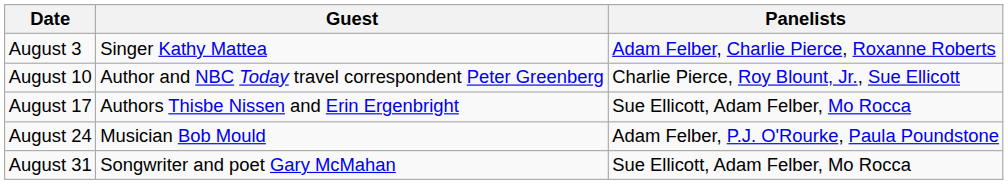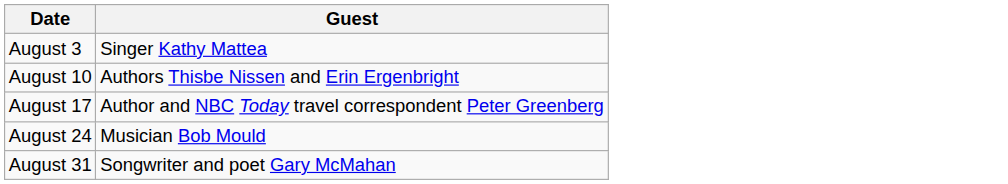 <table class="wikitable">
 <tr>
 <th>Date</th>
 <th>Guest</th>
-<th>Panelists</th>
 </tr>
 <tr>
 <td>August 3</td>
 <td>Singer <a href='#'>Kathy Mattea</a></td>
-<td><a href='#'>Adam Felber</a>, <a href='#'>Charlie Pierce</a>, <a href='#'>Roxanne Roberts</a></td>
 </tr>
 <tr>
 <td>August 10</td>
-<td>Author and <a href='#'>NBC</a> <em><a href='#'>Today</a></em> travel correspondent <a href='#'>Peter Greenberg</a></td>
-<td>Charlie Pierce, <a href='#'>Roy Blount, Jr.</a>, <a href='#'>Sue Ellicott</a></td>
+<td>Authors <a href='#'>Thisbe Nissen</a> and <a href='#'>Erin Ergenbright</a></td>
 </tr>
 <tr>
 <td>August 17</td>
-<td>Authors <a href='#'>Thisbe Nissen</a> and <a href='#'>Erin Ergenbright</a></td>
-<td>Sue Ellicott, Adam Felber, <a href='#'>Mo Rocca</a></td>
+<td>Author and <a href='#'>NBC</a> <em><a href='#'>Today</a></em> travel correspondent <a href='#'>Peter Greenberg</a></td>
 </tr>
 <tr>
 <td>August 24</td>
 <td>Musician <a href='#'>Bob Mould</a></td>
-<td>Adam Felber, <a href='#'>P.J. O'Rourke</a>, <a href='#'>Paula Poundstone</a></td>
 </tr>
 <tr>
 <td>August 31</td>
 <td>Songwriter and poet <a href='#'>Gary McMahan</a></td>
-<td>Sue Ellicott, Adam Felber, Mo Rocca</td>
 </tr>
 </table>
